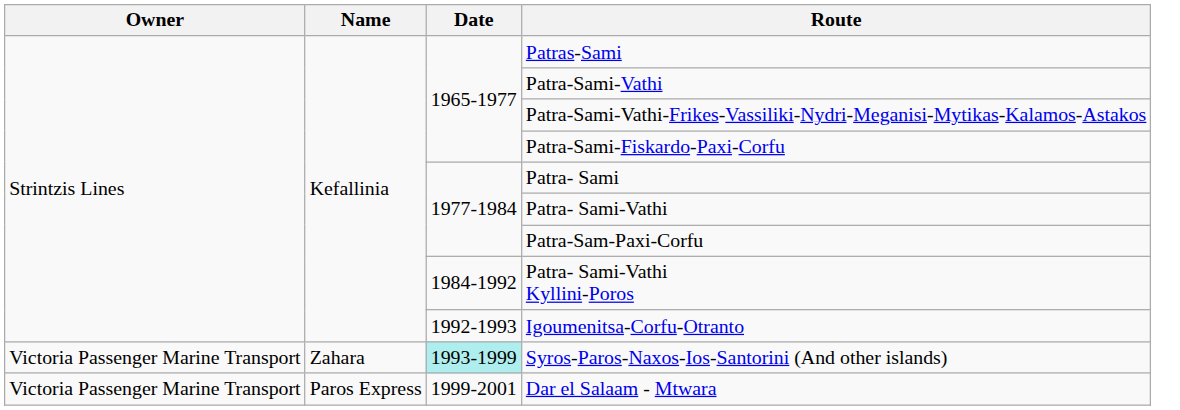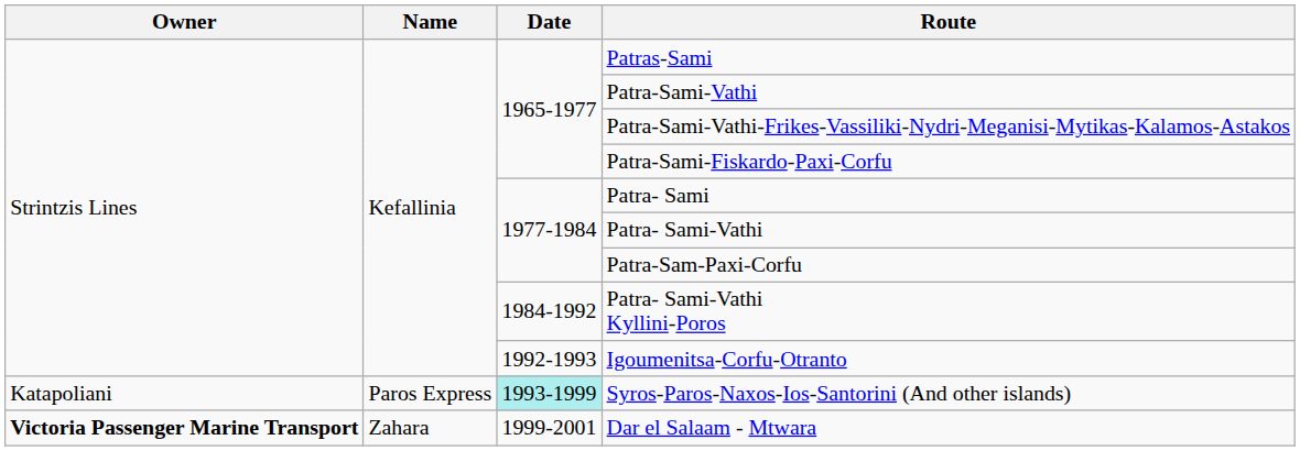 <table class="wikitable">
 <tr>
 <th>Owner</th>
 <th>Name</th>
 <th>Date</th>
 <th>Route</th>
 </tr>
 <tr>
 <td rowspan="9">Strintzis Lines</td>
 <td rowspan="9">Kefallinia</td>
 <td rowspan="4">1965-1977</td>
 <td><a href='#'>Patras</a>-<a href='#'>Sami</a></td>
 </tr>
 <tr>
 <td>Patra-Sami-<a href='#'>Vathi</a></td>
 </tr>
 <tr>
 <td>Patra-Sami-Vathi-<a href='#'>Frikes</a>-<a href='#'>Vassiliki</a>-<a href='#'>Nydri</a>-<a href='#'>Meganisi</a>-<a href='#'>Mytikas</a>-<a href='#'>Kalamos</a>-<a href='#'>Astakos</a></td>
 </tr>
 <tr>
 <td>Patra-Sami-<a href='#'>Fiskardo</a>-<a href='#'>Paxi</a>-<a href='#'>Corfu</a></td>
 </tr>
 <tr>
 <td rowspan="3">1977-1984</td>
 <td>Patra- Sami</td>
 </tr>
 <tr>
 <td>Patra- Sami-Vathi</td>
 </tr>
 <tr>
 <td>Patra-Sam-Paxi-Corfu</td>
 </tr>
 <tr>
 <td>1984-1992</td>
 <td>Patra- Sami-Vathi<br><a href='#'>Kyllini</a>-<a href='#'>Poros</a></td>
 </tr>
 <tr>
 <td>1992-1993</td>
 <td><a href='#'>Igoumenitsa</a>-<a href='#'>Corfu</a>-<a href='#'>Otranto</a></td>
 </tr>
 <tr>
-<td>Victoria Passenger Marine Transport</td>
-<td>Zahara</td>
+<td>Katapoliani</td>
+<td>Paros Express</td>
 <td style="background: paleturquoise;">1993-1999</td>
 <td><a href='#'>Syros</a>-<a href='#'>Paros</a>-<a href='#'>Naxos</a>-<a href='#'>Ios</a>-<a href='#'>Santorini</a> (And other islands)</td>
 </tr>
 <tr>
-<td>Victoria Passenger Marine Transport</td>
-<td>Paros Express</td>
+<td><strong>Victoria Passenger Marine Transport</strong></td>
+<td>Zahara</td>
 <td>1999-2001</td>
 <td><a href='#'>Dar el Salaam</a> - <a href='#'>Mtwara</a></td>
 </tr>
 </table>
